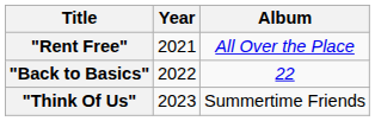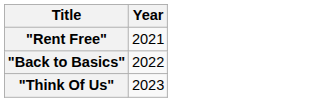 <table class="wikitable plainrowheaders" style="text-align:center;">
 <tr>
 <th scope="col">Title</th>
 <th scope="col">Year</th>
-<th scope="col">Album</th>
 </tr>
 <tr>
 <th scope="row">"Rent Free"<br></th>
 <td>2021</td>
-<td><em><a href='#'>All Over the Place</a></em></td>
 </tr>
 <tr>
 <th scope="row">"Back to Basics"<br></th>
 <td>2022</td>
-<td><em><a href='#'>22</a></em></td>
 </tr>
 <tr>
 <th scope="row">"Think Of Us" <br></th>
 <td>2023</td>
-<td>Summertime Friends</td>
 </tr>
 </table>
